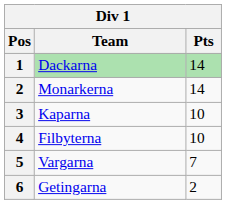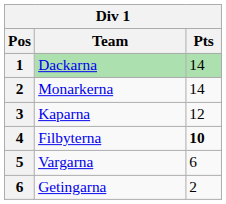 <table class="wikitable">
 <tr>
 <th colspan="3">Div 1</th>
 </tr>
 <tr>
 <th width=20>Pos</th>
 <th width=150>Team</th>
 <th width=30>Pts</th>
 </tr>
 <tr style="background:#ACE1AF;">
 <th>1</th>
 <td><a href='#'>Dackarna</a></td>
 <td>14</td>
 </tr>
 <tr>
 <th>2</th>
 <td><a href='#'>Monarkerna</a></td>
 <td>14</td>
 </tr>
 <tr>
 <th>3</th>
 <td><a href='#'>Kaparna</a></td>
-<td>10</td>
+<td>12</td>
 </tr>
 <tr>
 <th>4</th>
 <td><a href='#'>Filbyterna</a></td>
-<td>10</td>
+<td><strong>10</strong></td>
 </tr>
 <tr>
 <th>5</th>
 <td><a href='#'>Vargarna</a></td>
-<td>7</td>
+<td>6</td>
 </tr>
 <tr>
 <th>6</th>
 <td><a href='#'>Getingarna</a></td>
 <td>2</td>
 </tr>
 </table>
